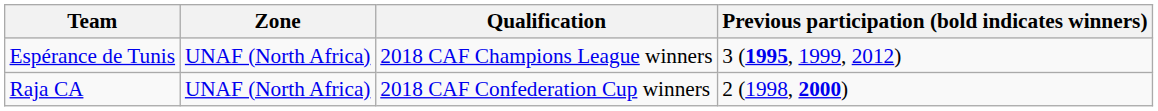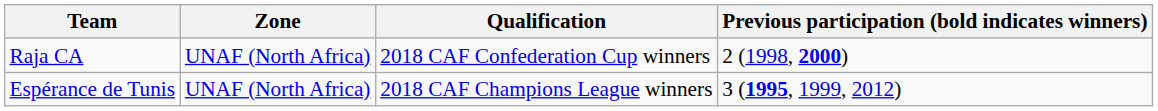 <table class="wikitable">
 <tr>
 <th>Team</th>
 <th>Zone</th>
 <th>Qualification</th>
 <th>Previous participation (bold indicates winners)</th>
 </tr>
 <tr>
+<td> <a href='#'>Raja CA</a></td>
+<td><a href='#'>UNAF (North Africa)</a></td>
+<td><a href='#'>2018 CAF Confederation Cup</a> winners</td>
+<td>2 (<a href='#'>1998</a>, <strong><a href='#'>2000</a></strong>)</td>
+</tr>
+<tr>
 <td> <a href='#'>Espérance de Tunis</a></td>
 <td><a href='#'>UNAF (North Africa)</a></td>
 <td><a href='#'>2018 CAF Champions League</a> winners</td>
 <td>3 (<strong><a href='#'>1995</a></strong>, <a href='#'>1999</a>, <a href='#'>2012</a>)</td>
 </tr>
-<tr>
-<td> <a href='#'>Raja CA</a></td>
-<td><a href='#'>UNAF (North Africa)</a></td>
-<td><a href='#'>2018 CAF Confederation Cup</a> winners</td>
-<td>2 (<a href='#'>1998</a>, <strong><a href='#'>2000</a></strong>)</td>
-</tr>
 </table>
